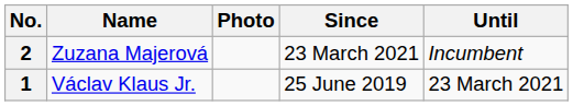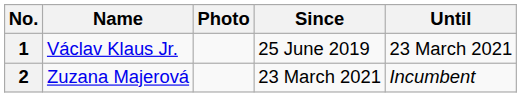 <table class="wikitable">
 <tr>
 <th>No.</th>
 <th>Name</th>
 <th>Photo</th>
 <th>Since</th>
 <th>Until</th>
 </tr>
 <tr>
+<th>1</th>
+<td><a href='#'>Václav Klaus Jr.</a></td>
+<td></td>
+<td>25 June 2019</td>
+<td>23 March 2021</td>
+</tr>
+<tr>
 <th>2</th>
 <td><a href='#'>Zuzana Majerová</a></td>
 <td></td>
 <td>23 March 2021</td>
 <td><em>Incumbent</em></td>
 </tr>
-<tr>
-<th>1</th>
-<td><a href='#'>Václav Klaus Jr.</a></td>
-<td></td>
-<td>25 June 2019</td>
-<td>23 March 2021</td>
-</tr>
 </table>
